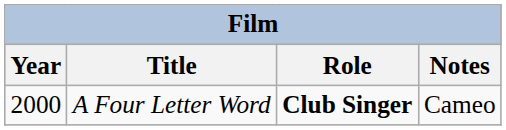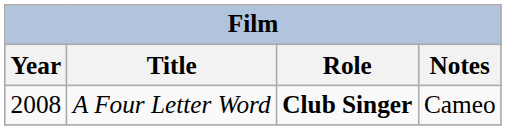 <table class="wikitable" style="font-size: 100%;">
 <tr>
 <th colspan="4" style="background: LightSteelBlue;">Film</th>
 </tr>
 <tr>
 <th>Year</th>
 <th>Title</th>
 <th>Role</th>
 <th>Notes</th>
 </tr>
 <tr>
-<td>2000</td>
+<td>2008</td>
 <td><em>A Four Letter Word</em></td>
 <td><strong>Club Singer</strong></td>
 <td>Cameo</td>
 </tr>
 </table>
